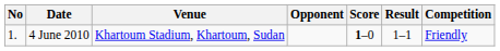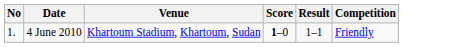 <table class="wikitable" style="font-size:85%;">
 <tr>
 <th>No</th>
 <th>Date</th>
 <th>Venue</th>
-<th>Opponent</th>
 <th>Score</th>
 <th>Result</th>
 <th>Competition</th>
 </tr>
 <tr>
 <td>1.</td>
 <td>4 June 2010</td>
 <td><a href='#'>Khartoum Stadium</a>, <a href='#'>Khartoum</a>, <a href='#'>Sudan</a></td>
-<td></td>
 <td align=center><strong>1</strong>–0</td>
 <td align=center>1–1</td>
 <td><a href='#'>Friendly</a></td>
 </tr>
 </table>
